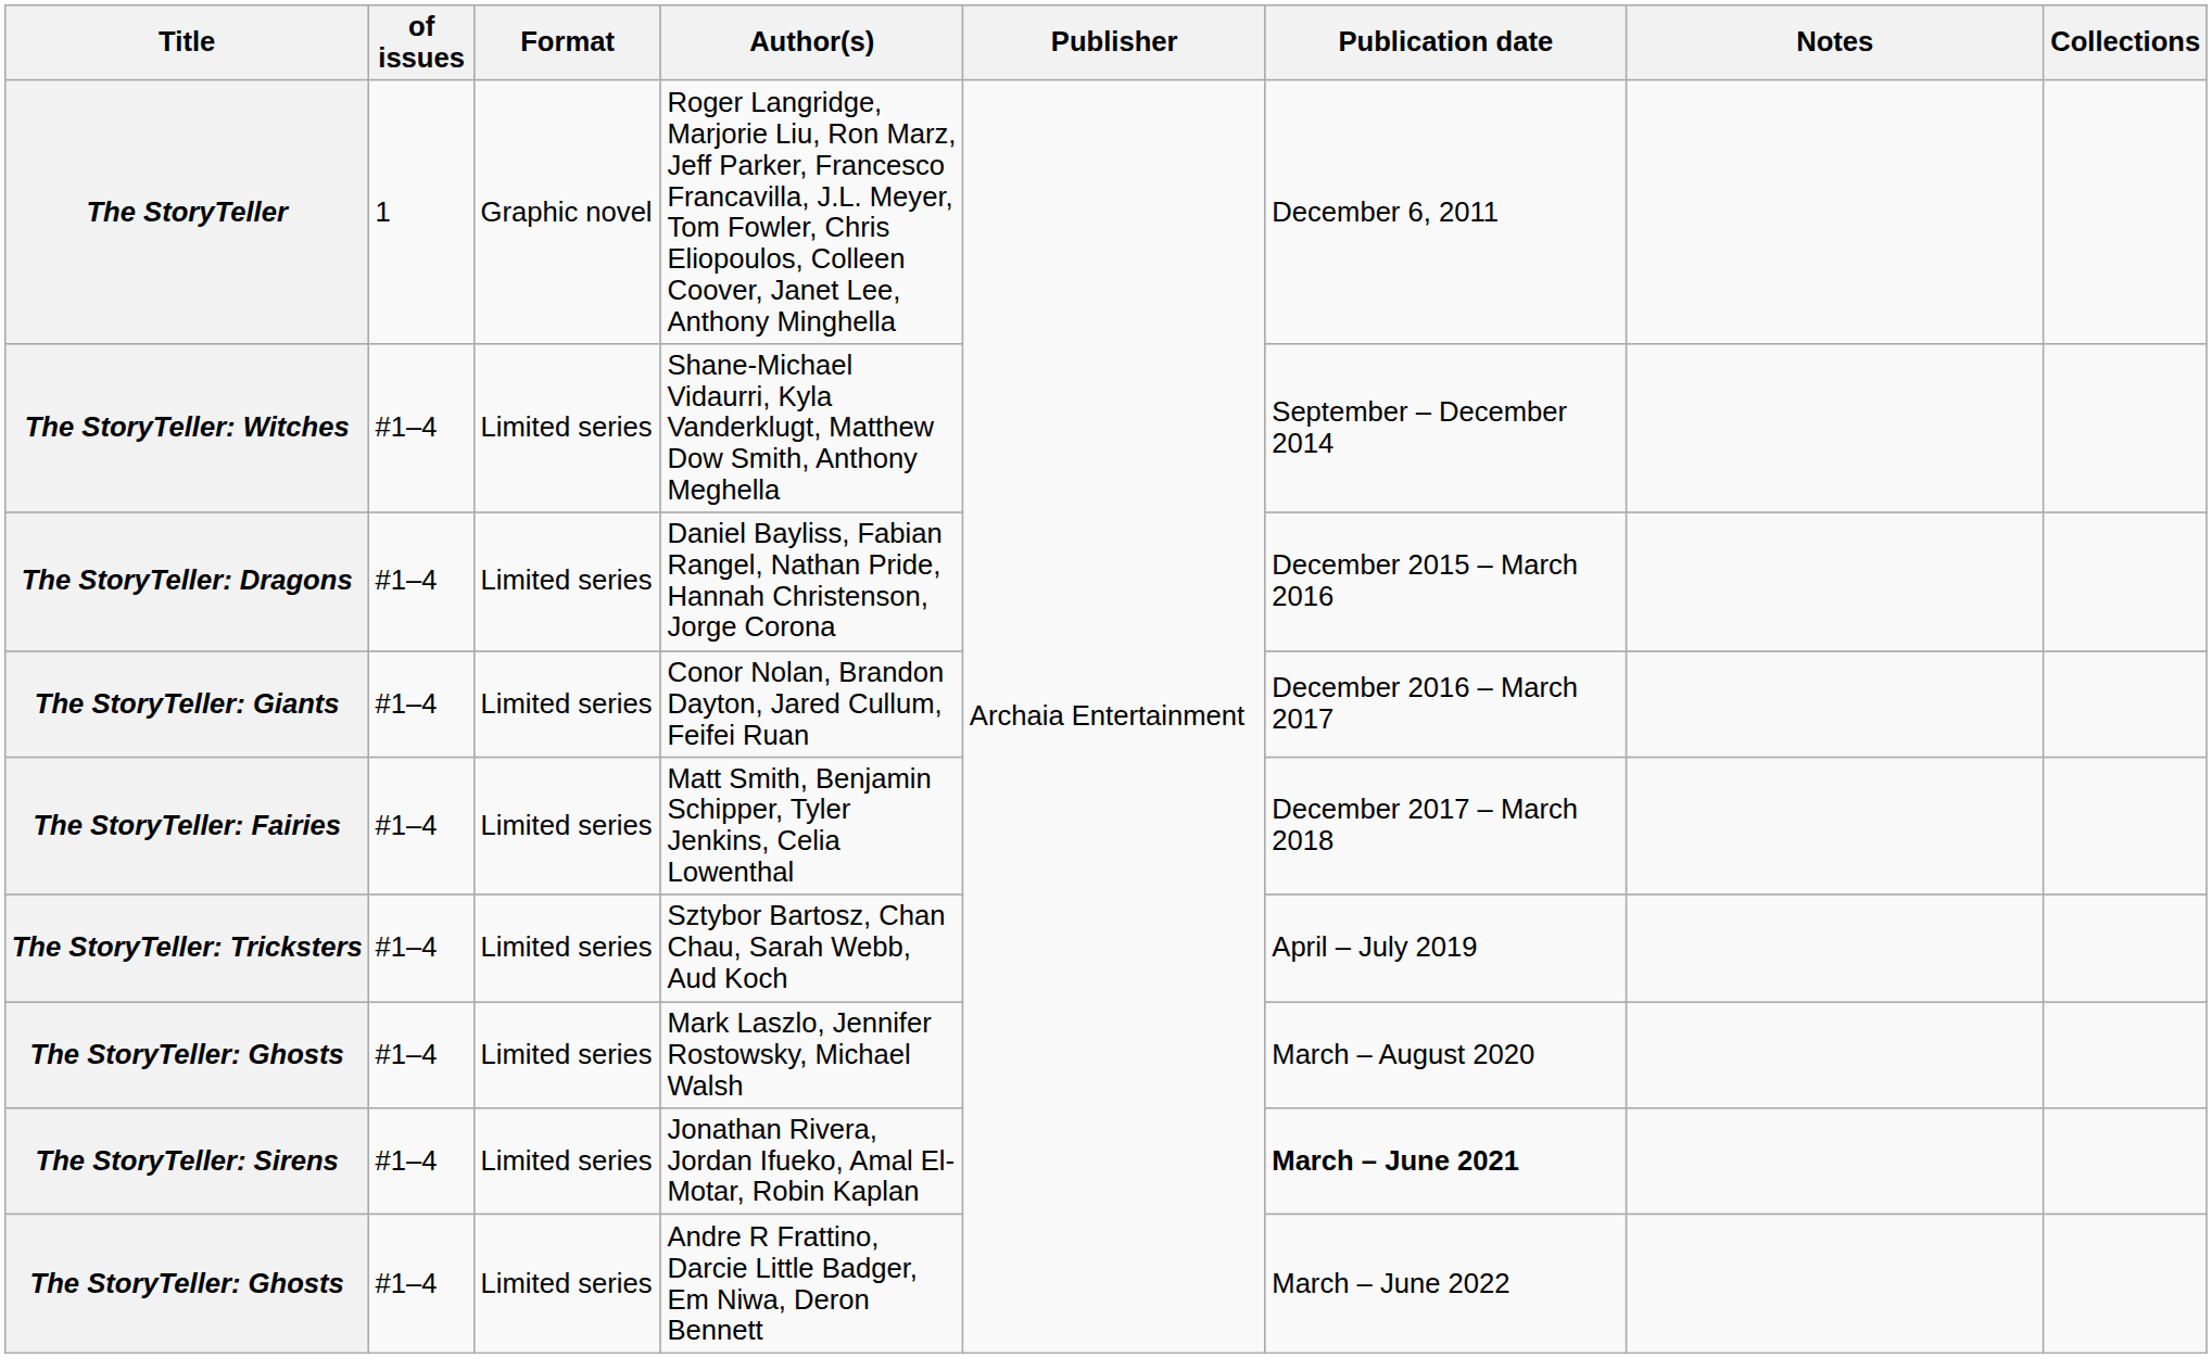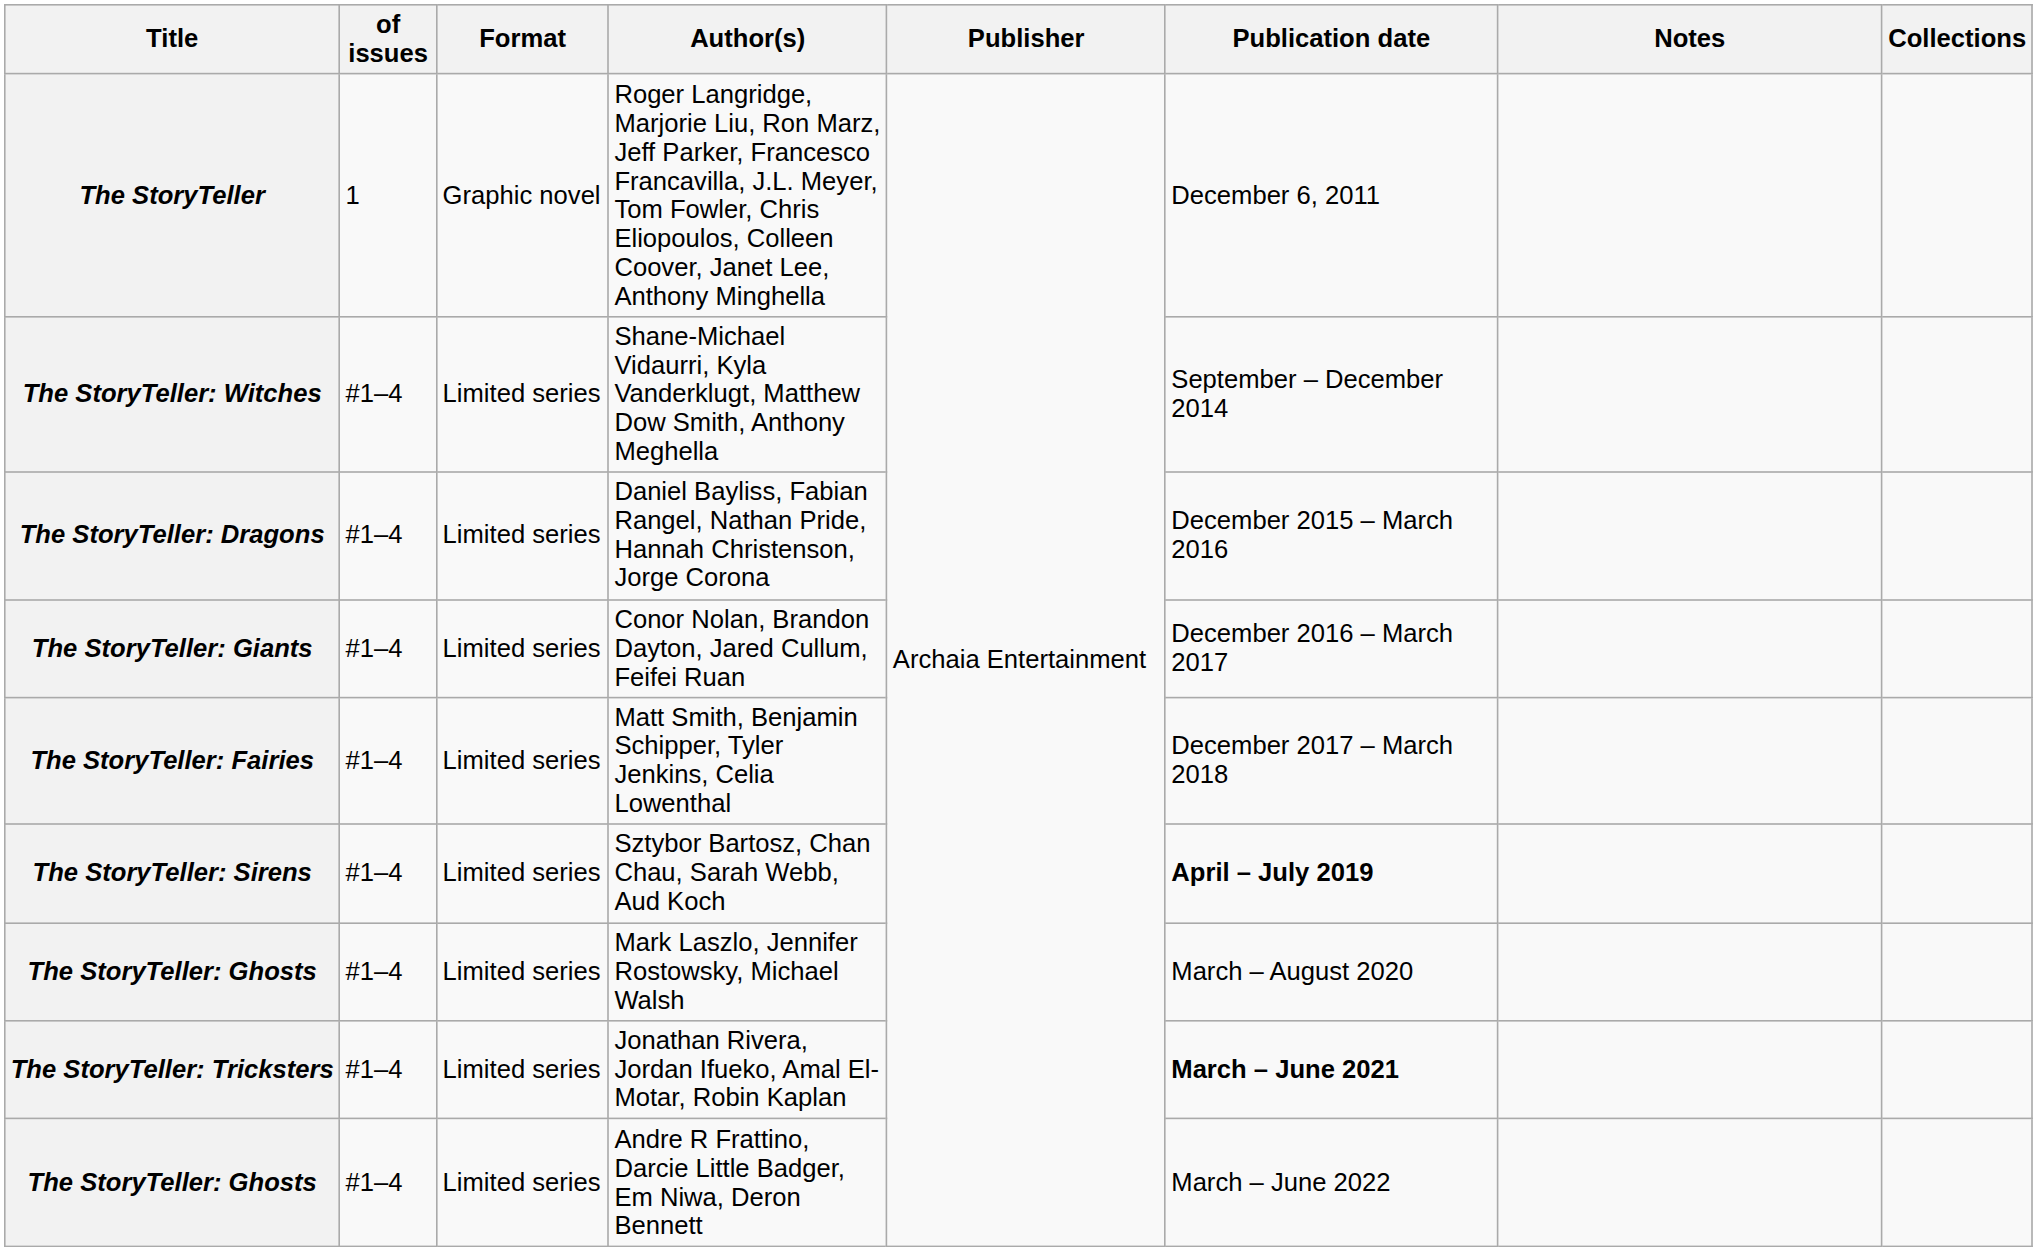 <table class="wikitable">
 <tr>
 <th>Title</th>
 <th style="width:40pt"> of issues</th>
 <th style="width:75pt">Format</th>
 <th style="width:125pt">Author(s)</th>
 <th style="width:125pt">Publisher</th>
 <th style="width:150pt">Publication date</th>
 <th style="width:175pt">Notes</th>
 <th>Collections</th>
 </tr>
 <tr>
 <th><em>The StoryTeller</em></th>
 <td>1</td>
 <td>Graphic novel</td>
 <td>Roger Langridge, Marjorie Liu, Ron Marz, Jeff Parker, Francesco Francavilla, J.L. Meyer, Tom Fowler, Chris Eliopoulos, Colleen Coover, Janet Lee, Anthony Minghella</td>
 <td rowspan="9">Archaia Entertainment</td>
 <td>December 6, 2011</td>
 <td></td>
 <td></td>
 </tr>
 <tr>
 <th><em>The StoryTeller: Witches</em></th>
 <td>#1–4</td>
 <td>Limited series</td>
 <td>Shane-Michael Vidaurri, Kyla Vanderklugt, Matthew Dow Smith, Anthony Meghella</td>
 <td>September – December 2014</td>
 <td></td>
 <td></td>
 </tr>
 <tr>
 <th><em>The StoryTeller: Dragons</em></th>
 <td>#1–4</td>
 <td>Limited series</td>
 <td>Daniel Bayliss, Fabian Rangel, Nathan Pride, Hannah Christenson, Jorge Corona</td>
 <td>December 2015 – March 2016</td>
 <td></td>
 <td></td>
 </tr>
 <tr>
 <th><em>The StoryTeller: Giants</em></th>
 <td>#1–4</td>
 <td>Limited series</td>
 <td>Conor Nolan, Brandon Dayton, Jared Cullum, Feifei Ruan</td>
 <td>December 2016 – March 2017</td>
 <td></td>
 <td></td>
 </tr>
 <tr>
 <th><em>The StoryTeller: Fairies</em></th>
 <td>#1–4</td>
 <td>Limited series</td>
 <td>Matt Smith, Benjamin Schipper, Tyler Jenkins, Celia Lowenthal</td>
 <td>December 2017 – March 2018</td>
 <td></td>
 <td></td>
 </tr>
 <tr>
-<th><em>The StoryTeller: Tricksters</em></th>
+<th><em>The StoryTeller: Sirens</em></th>
 <td>#1–4</td>
 <td>Limited series</td>
 <td>Sztybor Bartosz, Chan Chau, Sarah Webb, Aud Koch</td>
-<td>April – July 2019</td>
+<td><strong>April – July 2019</strong></td>
 <td></td>
 <td></td>
 </tr>
 <tr>
 <th><em>The StoryTeller: Ghosts</em></th>
 <td>#1–4</td>
 <td>Limited series</td>
 <td>Mark Laszlo, Jennifer Rostowsky, Michael Walsh</td>
 <td>March – August 2020</td>
 <td></td>
 <td></td>
 </tr>
 <tr>
-<th><em>The StoryTeller: Sirens</em></th>
+<th><em>The StoryTeller: Tricksters</em></th>
 <td>#1–4</td>
 <td>Limited series</td>
 <td>Jonathan Rivera, Jordan Ifueko, Amal El-Motar, Robin Kaplan</td>
 <td><strong>March – June 2021</strong></td>
 <td></td>
 <td></td>
 </tr>
 <tr>
 <th><em>The StoryTeller: Ghosts</em></th>
 <td>#1–4</td>
 <td>Limited series</td>
 <td>Andre R Frattino, Darcie Little Badger, Em Niwa, Deron Bennett</td>
 <td>March – June 2022</td>
 <td></td>
 <td></td>
 </tr>
 </table>
